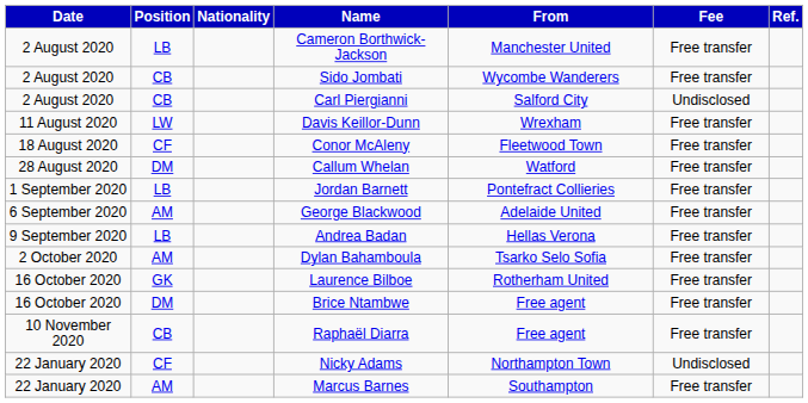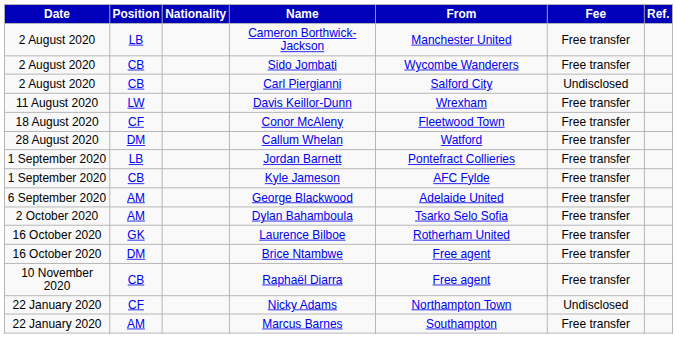 <table class="wikitable"  style="text-align:center; font-size:90%; ">
 <tr>
 <th style="background:#0000BB; color:#FFFFFF; width:120px;">Date</th>
 <th style="background:#0000BB; color:#FFFFFF; width:50px;">Position</th>
 <th style="background:#0000BB; color:#FFFFFF; width:50px;">Nationality</th>
 <th style="background:#0000BB; color:#FFFFFF; width:170px;">Name</th>
 <th style="background:#0000BB; color:#FFFFFF; width:200px;">From</th>
 <th style="background:#0000BB; color:#FFFFFF; width:110px;">Fee</th>
 <th style="background:#0000BB; color:#FFFFFF; width:25px;">Ref.</th>
 </tr>
 <tr>
 <td>2 August 2020</td>
 <td><a href='#'>LB</a></td>
 <td></td>
 <td><a href='#'>Cameron Borthwick-Jackson</a></td>
 <td> <a href='#'>Manchester United</a></td>
 <td>Free transfer</td>
 <td></td>
 </tr>
 <tr>
 <td>2 August 2020</td>
 <td><a href='#'>CB</a></td>
 <td></td>
 <td><a href='#'>Sido Jombati</a></td>
 <td> <a href='#'>Wycombe Wanderers</a></td>
 <td>Free transfer</td>
 <td></td>
 </tr>
 <tr>
 <td>2 August 2020</td>
 <td><a href='#'>CB</a></td>
 <td></td>
 <td><a href='#'>Carl Piergianni</a></td>
 <td> <a href='#'>Salford City</a></td>
 <td>Undisclosed</td>
 <td></td>
 </tr>
 <tr>
 <td>11 August 2020</td>
 <td><a href='#'>LW</a></td>
 <td></td>
 <td><a href='#'>Davis Keillor-Dunn</a></td>
 <td> <a href='#'>Wrexham</a></td>
 <td>Free transfer</td>
 <td></td>
 </tr>
 <tr>
 <td>18 August 2020</td>
 <td><a href='#'>CF</a></td>
 <td></td>
 <td><a href='#'>Conor McAleny</a></td>
 <td> <a href='#'>Fleetwood Town</a></td>
 <td>Free transfer</td>
 <td></td>
 </tr>
 <tr>
 <td>28 August 2020</td>
 <td><a href='#'>DM</a></td>
 <td></td>
 <td><a href='#'>Callum Whelan</a></td>
 <td> <a href='#'>Watford</a></td>
 <td>Free transfer</td>
 <td></td>
 </tr>
 <tr>
 <td>1 September 2020</td>
 <td><a href='#'>LB</a></td>
 <td></td>
 <td><a href='#'>Jordan Barnett</a></td>
 <td> <a href='#'>Pontefract Collieries</a></td>
 <td>Free transfer</td>
 <td></td>
 </tr>
 <tr>
+<td>1 September 2020</td>
+<td><a href='#'>CB</a></td>
+<td></td>
+<td><a href='#'>Kyle Jameson</a></td>
+<td> <a href='#'>AFC Fylde</a></td>
+<td>Free transfer</td>
+<td></td>
+</tr>
+<tr>
 <td>6 September 2020</td>
 <td><a href='#'>AM</a></td>
 <td></td>
 <td><a href='#'>George Blackwood</a></td>
 <td> <a href='#'>Adelaide United</a></td>
-<td>Free transfer</td>
-<td></td>
-</tr>
-<tr>
-<td>9 September 2020</td>
-<td><a href='#'>LB</a></td>
-<td></td>
-<td><a href='#'>Andrea Badan</a></td>
-<td> <a href='#'>Hellas Verona</a></td>
 <td>Free transfer</td>
 <td></td>
 </tr>
 <tr>
 <td>2 October 2020</td>
 <td><a href='#'>AM</a></td>
 <td></td>
 <td><a href='#'>Dylan Bahamboula</a></td>
 <td> <a href='#'>Tsarko Selo Sofia</a></td>
 <td>Free transfer</td>
 <td></td>
 </tr>
 <tr>
 <td>16 October 2020</td>
 <td><a href='#'>GK</a></td>
 <td></td>
 <td><a href='#'>Laurence Bilboe</a></td>
 <td> <a href='#'>Rotherham United</a></td>
 <td>Free transfer</td>
 <td></td>
 </tr>
 <tr>
 <td>16 October 2020</td>
 <td><a href='#'>DM</a></td>
 <td></td>
 <td><a href='#'>Brice Ntambwe</a></td>
 <td> <a href='#'>Free agent</a></td>
 <td>Free transfer</td>
 <td></td>
 </tr>
 <tr>
 <td>10 November 2020</td>
 <td><a href='#'>CB</a></td>
 <td></td>
 <td><a href='#'>Raphaël Diarra</a></td>
 <td> <a href='#'>Free agent</a></td>
 <td>Free transfer</td>
 <td></td>
 </tr>
 <tr>
 <td>22 January 2020</td>
 <td><a href='#'>CF</a></td>
 <td></td>
 <td><a href='#'>Nicky Adams</a></td>
 <td> <a href='#'>Northampton Town</a></td>
 <td>Undisclosed</td>
 <td></td>
 </tr>
 <tr>
 <td>22 January 2020</td>
 <td><a href='#'>AM</a></td>
 <td></td>
 <td><a href='#'>Marcus Barnes</a></td>
 <td> <a href='#'>Southampton</a></td>
 <td>Free transfer</td>
 <td></td>
 </tr>
 </table>
